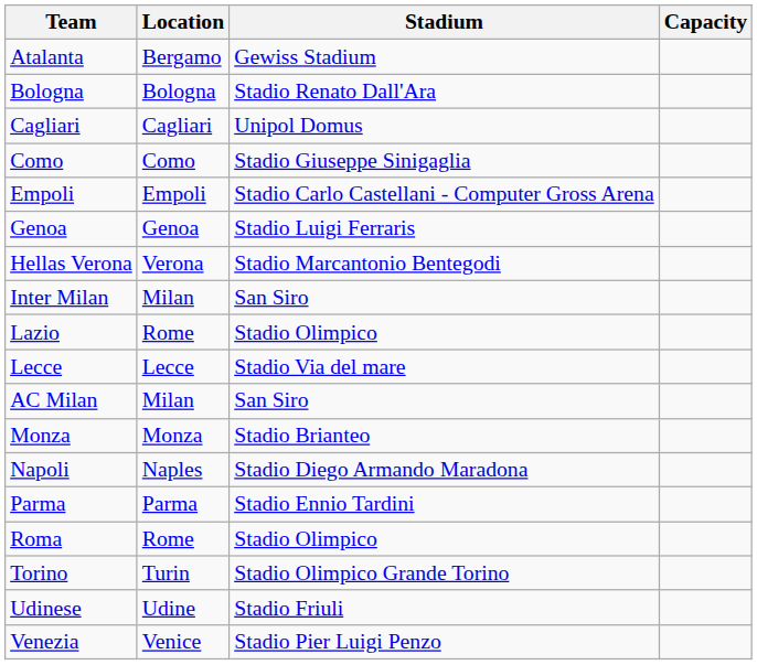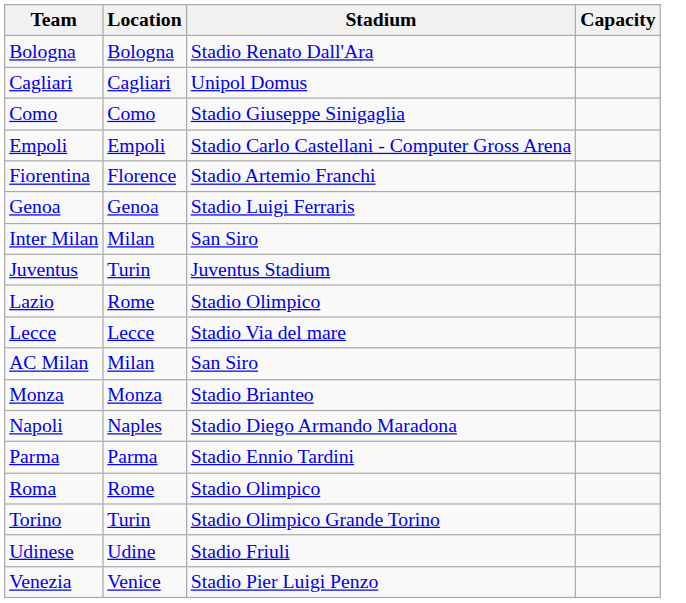 <table class="wikitable sortable">
 <tr>
 <th>Team</th>
 <th>Location</th>
 <th>Stadium</th>
 <th>Capacity</th>
-</tr>
-<tr>
-<td><a href='#'>Atalanta</a></td>
-<td><a href='#'>Bergamo</a></td>
-<td><a href='#'>Gewiss Stadium</a></td>
-<td style="text-align:center;"></td>
 </tr>
 <tr>
 <td><a href='#'>Bologna</a></td>
 <td><a href='#'>Bologna</a></td>
 <td><a href='#'>Stadio Renato Dall'Ara</a></td>
 <td style="text-align:center;"></td>
 </tr>
 <tr>
 <td><a href='#'>Cagliari</a></td>
 <td><a href='#'>Cagliari</a></td>
 <td><a href='#'>Unipol Domus</a></td>
 <td style="text-align:center;"></td>
 </tr>
 <tr>
 <td><a href='#'>Como</a></td>
 <td><a href='#'>Como</a></td>
 <td><a href='#'>Stadio Giuseppe Sinigaglia</a></td>
 <td style="text-align:center;"></td>
 </tr>
 <tr>
 <td><a href='#'>Empoli</a></td>
 <td><a href='#'>Empoli</a></td>
 <td><a href='#'>Stadio Carlo Castellani - Computer Gross Arena</a></td>
 <td style="text-align:center;"></td>
 </tr>
 <tr>
+<td><a href='#'>Fiorentina</a></td>
+<td><a href='#'>Florence</a></td>
+<td><a href='#'>Stadio Artemio Franchi</a></td>
+<td style="text-align:center;"></td>
+</tr>
+<tr>
 <td><a href='#'>Genoa</a></td>
 <td><a href='#'>Genoa</a></td>
 <td><a href='#'>Stadio Luigi Ferraris</a></td>
 <td style="text-align:center;"></td>
 </tr>
 <tr>
-<td><a href='#'>Hellas Verona</a></td>
-<td><a href='#'>Verona</a></td>
-<td><a href='#'>Stadio Marcantonio Bentegodi</a></td>
+<td><a href='#'>Inter Milan</a></td>
+<td><a href='#'>Milan</a></td>
+<td><a href='#'>San Siro</a></td>
 <td style="text-align:center;"></td>
 </tr>
 <tr>
-<td><a href='#'>Inter Milan</a></td>
-<td><a href='#'>Milan</a></td>
-<td><a href='#'>San Siro</a></td>
+<td><a href='#'>Juventus</a></td>
+<td><a href='#'>Turin</a></td>
+<td><a href='#'>Juventus Stadium</a></td>
 <td style="text-align:center;"></td>
 </tr>
 <tr>
 <td><a href='#'>Lazio</a></td>
 <td><a href='#'>Rome</a></td>
 <td><a href='#'>Stadio Olimpico</a></td>
 <td style="text-align:center;"></td>
 </tr>
 <tr>
 <td><a href='#'>Lecce</a></td>
 <td><a href='#'>Lecce</a></td>
 <td><a href='#'>Stadio Via del mare</a></td>
 <td style="text-align:center;"></td>
 </tr>
 <tr>
 <td><a href='#'>AC Milan</a></td>
 <td><a href='#'>Milan</a></td>
 <td><a href='#'>San Siro</a></td>
 <td style="text-align:center;"></td>
 </tr>
 <tr>
 <td><a href='#'>Monza</a></td>
 <td><a href='#'>Monza</a></td>
 <td><a href='#'>Stadio Brianteo</a></td>
 <td style="text-align:center;"></td>
 </tr>
 <tr>
 <td><a href='#'>Napoli</a></td>
 <td><a href='#'>Naples</a></td>
 <td><a href='#'>Stadio Diego Armando Maradona</a></td>
 <td style="text-align:center;"></td>
 </tr>
 <tr>
 <td><a href='#'>Parma</a></td>
 <td><a href='#'>Parma</a></td>
 <td><a href='#'>Stadio Ennio Tardini</a></td>
 <td style="text-align:center;"></td>
 </tr>
 <tr>
 <td><a href='#'>Roma</a></td>
 <td><a href='#'>Rome</a></td>
 <td><a href='#'>Stadio Olimpico</a></td>
 <td style="text-align:center;"></td>
 </tr>
 <tr>
 <td><a href='#'>Torino</a></td>
 <td><a href='#'>Turin</a></td>
 <td><a href='#'>Stadio Olimpico Grande Torino</a></td>
 <td style="text-align:center;"></td>
 </tr>
 <tr>
 <td><a href='#'>Udinese</a></td>
 <td><a href='#'>Udine</a></td>
 <td><a href='#'>Stadio Friuli</a></td>
 <td style="text-align:center;"></td>
 </tr>
 <tr>
 <td><a href='#'>Venezia</a></td>
 <td><a href='#'>Venice</a></td>
 <td><a href='#'>Stadio Pier Luigi Penzo</a></td>
 <td style="text-align:center;"></td>
 </tr>
 </table>
